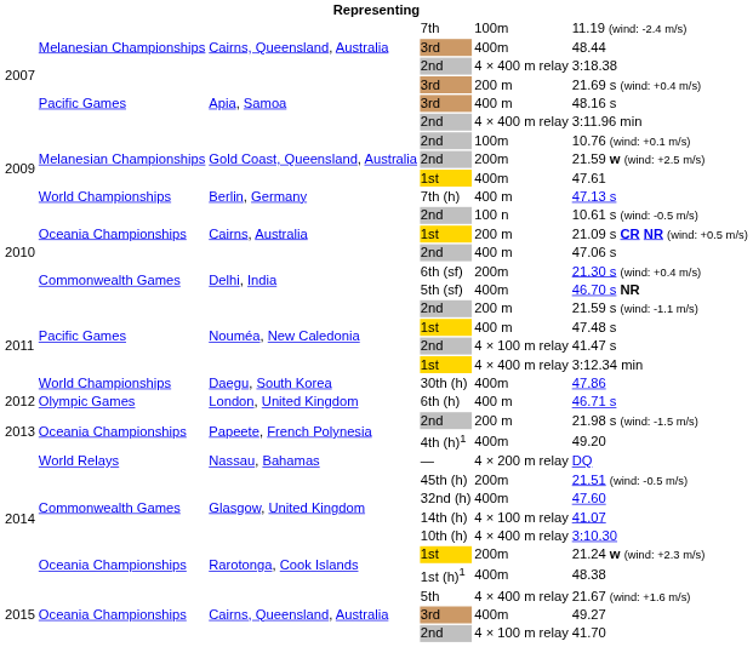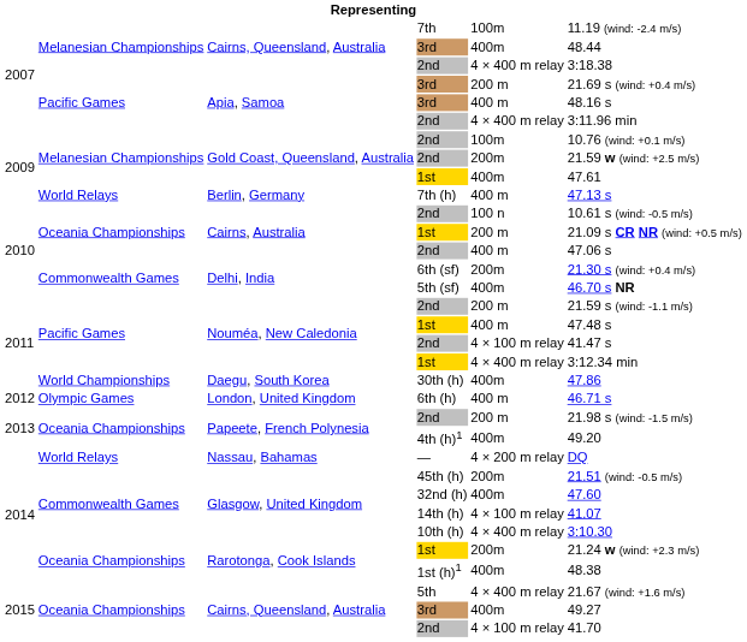 <table>
 <tr>
 <th colspan="6">Representing </th>
 </tr>
 <tr>
 <td rowspan=6>2007</td>
 <td rowspan=3><a href='#'>Melanesian Championships</a></td>
 <td rowspan=3><a href='#'>Cairns, Queensland</a>, <a href='#'>Australia</a></td>
 <td>7th</td>
 <td>100m</td>
 <td>11.19 <small>(wind: -2.4 m/s)</small></td>
 </tr>
 <tr>
 <td bgcolor="cc9966">3rd</td>
 <td>400m</td>
 <td>48.44</td>
 </tr>
 <tr>
 <td bgcolor=silver>2nd</td>
 <td>4 × 400 m relay</td>
 <td>3:18.38</td>
 </tr>
 <tr>
 <td rowspan=3><a href='#'>Pacific Games</a></td>
 <td rowspan=3><a href='#'>Apia</a>, <a href='#'>Samoa</a></td>
 <td bgcolor=cc9966>3rd</td>
 <td>200 m</td>
 <td>21.69 s <small>(wind: +0.4 m/s)</small></td>
 </tr>
 <tr>
 <td bgcolor=cc9966>3rd</td>
 <td>400 m</td>
 <td>48.16 s</td>
 </tr>
 <tr>
 <td bgcolor=silver>2nd</td>
 <td>4 × 400 m relay</td>
 <td>3:11.96 min</td>
 </tr>
 <tr>
 <td rowspan=4>2009</td>
 <td rowspan=3><a href='#'>Melanesian Championships</a></td>
 <td rowspan=3><a href='#'>Gold Coast, Queensland</a>, <a href='#'>Australia</a></td>
 <td bgcolor=silver>2nd</td>
 <td>100m</td>
 <td>10.76 <small>(wind: +0.1 m/s)</small></td>
 </tr>
 <tr>
 <td bgcolor=silver>2nd</td>
 <td>200m</td>
 <td>21.59 <strong>w</strong> <small>(wind: +2.5 m/s)</small></td>
 </tr>
 <tr>
 <td bgcolor=gold>1st</td>
 <td>400m</td>
 <td>47.61</td>
 </tr>
 <tr>
-<td><a href='#'>World Championships</a></td>
+<td><a href='#'>World Relays</a></td>
 <td><a href='#'>Berlin</a>, <a href='#'>Germany</a></td>
 <td>7th (h)</td>
 <td>400 m</td>
 <td><a href='#'>47.13 s</a></td>
 </tr>
 <tr>
 <td rowspan=5>2010</td>
 <td rowspan=3><a href='#'>Oceania Championships</a></td>
 <td rowspan=3><a href='#'>Cairns</a>, <a href='#'>Australia</a></td>
 <td bgcolor=silver>2nd</td>
 <td>100 n</td>
 <td>10.61 s <small>(wind: -0.5 m/s)</small></td>
 </tr>
 <tr>
 <td bgcolor=gold>1st</td>
 <td>200 m</td>
 <td>21.09 s  <strong><a href='#'>CR</a></strong> <strong><a href='#'>NR</a></strong> <small>(wind: +0.5 m/s)</small></td>
 </tr>
 <tr>
 <td bgcolor=silver>2nd</td>
 <td>400 m</td>
 <td>47.06 s</td>
 </tr>
 <tr>
 <td rowspan=2><a href='#'>Commonwealth Games</a></td>
 <td rowspan=2><a href='#'>Delhi</a>, <a href='#'>India</a></td>
 <td>6th (sf)</td>
 <td>200m</td>
 <td><a href='#'>21.30 s</a> <small>(wind: +0.4 m/s)</small></td>
 </tr>
 <tr>
 <td>5th (sf)</td>
 <td>400m</td>
 <td><a href='#'>46.70 s</a> <strong>NR</strong></td>
 </tr>
 <tr>
 <td rowspan=5>2011</td>
 <td rowspan=4><a href='#'>Pacific Games</a></td>
 <td rowspan=4><a href='#'>Nouméa</a>, <a href='#'>New Caledonia</a></td>
 <td bgcolor=silver>2nd</td>
 <td>200 m</td>
 <td>21.59 s <small>(wind: -1.1 m/s)</small></td>
 </tr>
 <tr>
 <td bgcolor=gold>1st</td>
 <td>400 m</td>
 <td>47.48 s</td>
 </tr>
 <tr>
 <td bgcolor=silver>2nd</td>
 <td>4 × 100 m relay</td>
 <td>41.47 s</td>
 </tr>
 <tr>
 <td bgcolor=gold>1st</td>
 <td>4 × 400 m relay</td>
 <td>3:12.34 min</td>
 </tr>
 <tr>
 <td><a href='#'>World Championships</a></td>
 <td><a href='#'>Daegu</a>, <a href='#'>South Korea</a></td>
 <td>30th (h)</td>
 <td>400m</td>
 <td><a href='#'>47.86</a></td>
 </tr>
 <tr>
 <td>2012</td>
 <td><a href='#'>Olympic Games</a></td>
 <td><a href='#'>London</a>, <a href='#'>United Kingdom</a></td>
 <td>6th (h)</td>
 <td>400 m</td>
 <td><a href='#'>46.71 s</a></td>
 </tr>
 <tr>
 <td rowspan=2>2013</td>
 <td rowspan=2><a href='#'>Oceania Championships</a></td>
 <td rowspan=2><a href='#'>Papeete</a>, <a href='#'>French Polynesia</a></td>
 <td bgcolor=silver>2nd</td>
 <td>200 m</td>
 <td>21.98 s <small>(wind: -1.5 m/s)</small></td>
 </tr>
 <tr>
 <td>4th (h)<sup>1</sup></td>
 <td>400m</td>
 <td>49.20</td>
 </tr>
 <tr>
 <td rowspan=7>2014</td>
 <td><a href='#'>World Relays</a></td>
 <td><a href='#'>Nassau</a>, <a href='#'>Bahamas</a></td>
 <td>—</td>
 <td>4 × 200 m relay</td>
 <td><a href='#'>DQ</a></td>
 </tr>
 <tr>
 <td rowspan=4><a href='#'>Commonwealth Games</a></td>
 <td rowspan=4><a href='#'>Glasgow</a>, <a href='#'>United Kingdom</a></td>
 <td>45th (h)</td>
 <td>200m</td>
 <td><a href='#'>21.51</a> <small>(wind: -0.5 m/s)</small></td>
 </tr>
 <tr>
 <td>32nd (h)</td>
 <td>400m</td>
 <td><a href='#'>47.60</a></td>
 </tr>
 <tr>
 <td>14th (h)</td>
 <td>4 × 100 m relay</td>
 <td><a href='#'>41.07</a></td>
 </tr>
 <tr>
 <td>10th (h)</td>
 <td>4 × 400 m relay</td>
 <td><a href='#'>3:10.30</a></td>
 </tr>
 <tr>
 <td rowspan=2><a href='#'>Oceania Championships</a></td>
 <td rowspan=2><a href='#'>Rarotonga</a>, <a href='#'>Cook Islands</a></td>
 <td bgcolor=gold>1st</td>
 <td>200m</td>
 <td>21.24 <strong>w</strong> <small>(wind: +2.3 m/s)</small></td>
 </tr>
 <tr>
 <td>1st (h)<sup>1</sup></td>
 <td>400m</td>
 <td>48.38</td>
 </tr>
 <tr>
 <td rowspan=3>2015</td>
 <td rowspan=3><a href='#'>Oceania Championships</a></td>
 <td rowspan=3><a href='#'>Cairns, Queensland</a>, <a href='#'>Australia</a></td>
 <td>5th</td>
 <td>4 × 400 m relay</td>
 <td>21.67 <small>(wind: +1.6 m/s)</small></td>
 </tr>
 <tr>
 <td bgcolor="cc9966">3rd</td>
 <td>400m</td>
 <td>49.27</td>
 </tr>
 <tr>
 <td bgcolor=silver>2nd</td>
 <td>4 × 100 m relay</td>
 <td>41.70</td>
 </tr>
 </table>
